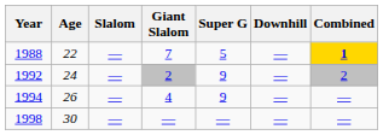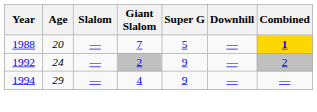 <table class=wikitable style="text-align:center">
 <tr>
 <th>  Year  </th>
 <th> Age </th>
 <th> Slalom </th>
 <th> Giant <br> Slalom </th>
 <th>Super G</th>
 <th>Downhill</th>
 <th>Combined</th>
 </tr>
 <tr>
 <td><a href='#'>1988</a></td>
-<td><em>22</em></td>
+<td><em>20</em></td>
 <td><a href='#'>—</a></td>
 <td><a href='#'>7</a></td>
 <td><a href='#'>5</a></td>
 <td><a href='#'>—</a></td>
 <td style="background:gold;"><strong><a href='#'>1</a></strong></td>
 </tr>
 <tr>
 <td><a href='#'>1992</a></td>
 <td><em>24</em></td>
 <td><a href='#'>—</a></td>
 <td style="background:silver;"><a href='#'>2</a></td>
 <td><a href='#'>9</a></td>
 <td><a href='#'>—</a></td>
 <td style="background:silver;"><a href='#'>2</a></td>
 </tr>
 <tr>
 <td><a href='#'>1994</a></td>
-<td><em>26</em></td>
+<td><em>29</em></td>
 <td><a href='#'>—</a></td>
 <td><a href='#'>4</a></td>
 <td><a href='#'>9</a></td>
 <td><a href='#'>—</a></td>
 <td><a href='#'>—</a></td>
 </tr>
-<tr>
-<td><a href='#'>1998</a></td>
-<td><em>30</em></td>
-<td><a href='#'>—</a></td>
-<td><a href='#'>—</a></td>
-<td><a href='#'>—</a></td>
-<td><a href='#'>—</a></td>
-<td><a href='#'>—</a></td>
-</tr>
 </table>
